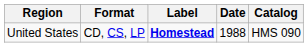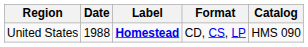 <table class="wikitable">
 <tr>
 <th>Region</th>
+<th>Date</th>
+<th>Label</th>
 <th>Format</th>
-<th>Label</th>
-<th>Date</th>
 <th>Catalog</th>
 </tr>
 <tr>
 <td>United States</td>
+<td>1988</td>
+<td><strong><a href='#'>Homestead</a></strong></td>
 <td>CD, <a href='#'>CS</a>, <a href='#'>LP</a></td>
-<td><strong><a href='#'>Homestead</a></strong></td>
-<td>1988</td>
 <td>HMS 090</td>
 </tr>
 </table>
